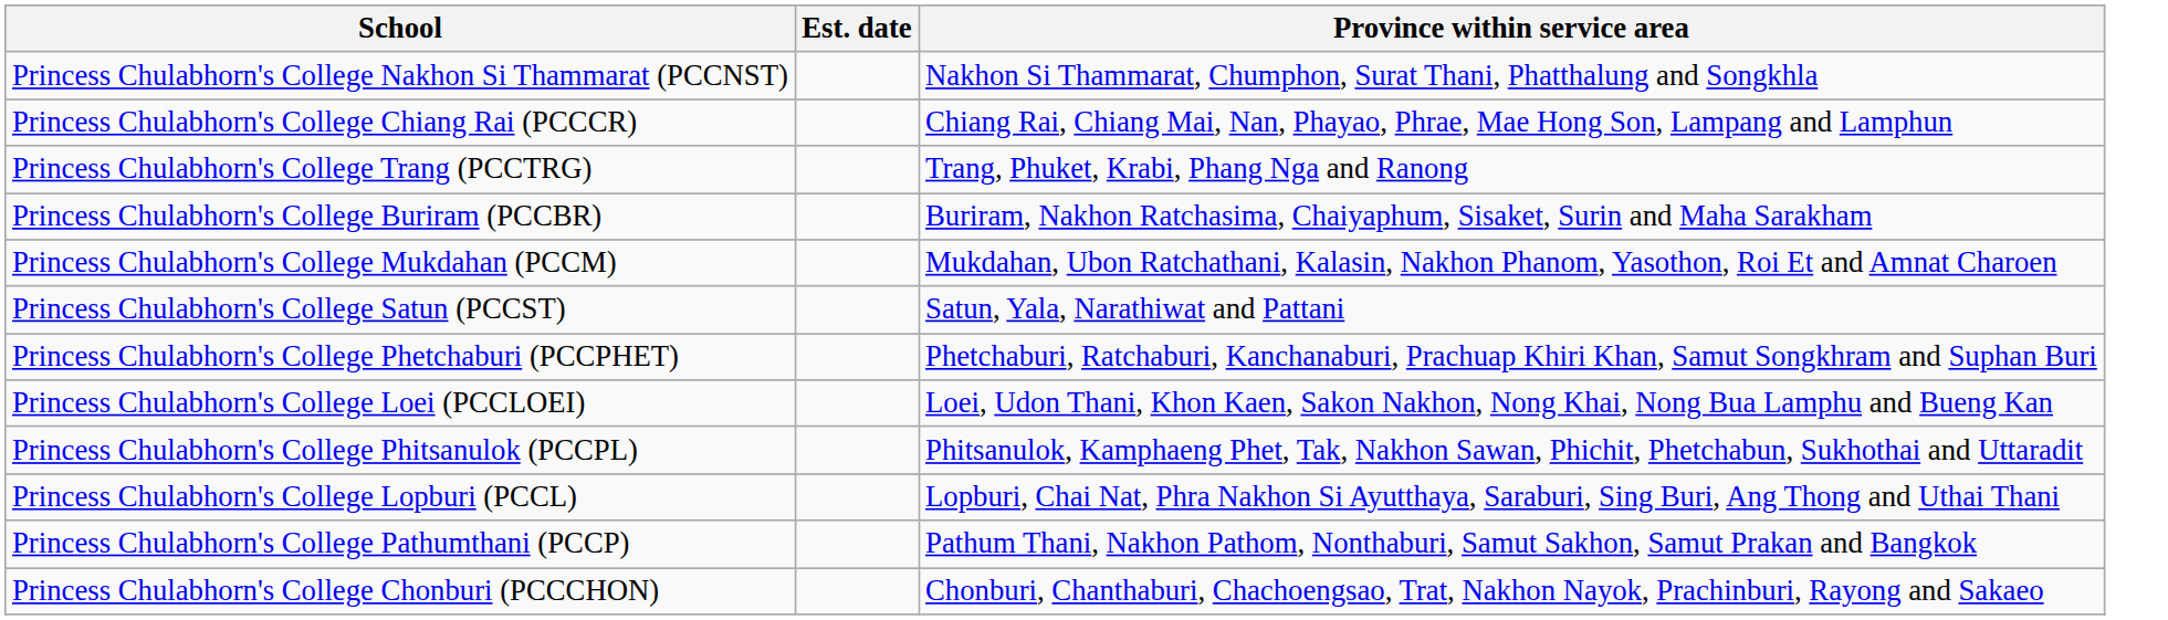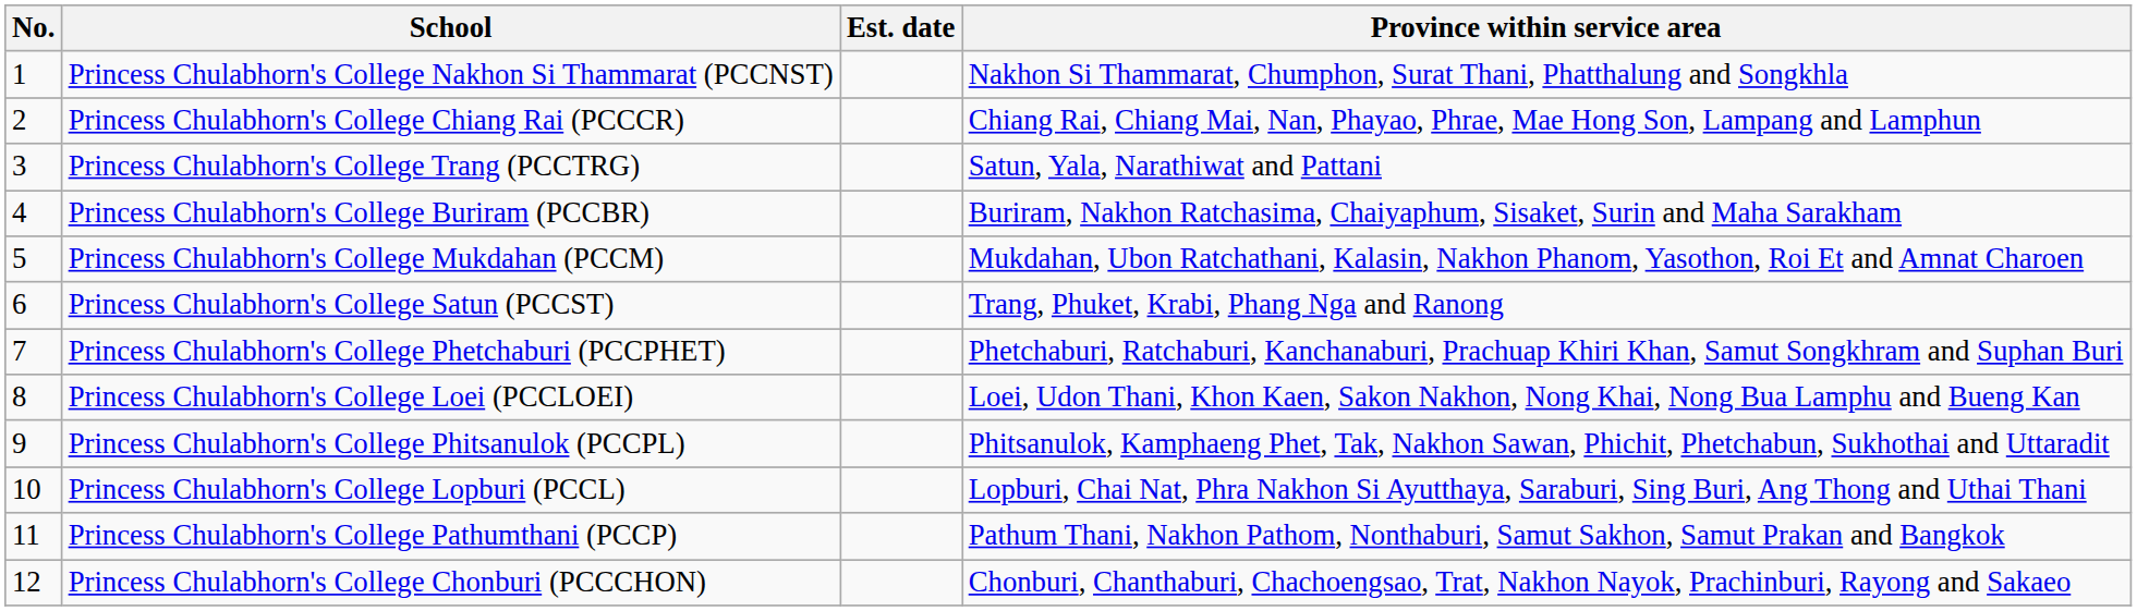 <table class="wikitable">
 <tr>
+<th>No.</th>
 <th>School</th>
 <th>Est. date</th>
 <th>Province within service area</th>
 </tr>
 <tr>
+<td>1</td>
 <td><a href='#'>Princess Chulabhorn's College Nakhon Si Thammarat</a> (PCCNST)</td>
 <td></td>
 <td><a href='#'>Nakhon Si Thammarat</a>, <a href='#'>Chumphon</a>, <a href='#'>Surat Thani</a>, <a href='#'>Phatthalung</a> and <a href='#'>Songkhla</a></td>
 </tr>
 <tr>
+<td>2</td>
 <td><a href='#'>Princess Chulabhorn's College Chiang Rai</a> (PCCCR)</td>
 <td></td>
 <td><a href='#'>Chiang Rai</a>, <a href='#'>Chiang Mai</a>, <a href='#'>Nan</a>, <a href='#'>Phayao</a>, <a href='#'>Phrae</a>, <a href='#'>Mae Hong Son</a>, <a href='#'>Lampang</a> and <a href='#'>Lamphun</a></td>
 </tr>
 <tr>
+<td>3</td>
 <td><a href='#'>Princess Chulabhorn's College Trang</a> (PCCTRG)</td>
 <td></td>
-<td><a href='#'>Trang</a>, <a href='#'>Phuket</a>, <a href='#'>Krabi</a>, <a href='#'>Phang Nga</a> and <a href='#'>Ranong</a></td>
+<td><a href='#'>Satun</a>, <a href='#'>Yala</a>, <a href='#'>Narathiwat</a> and <a href='#'>Pattani</a></td>
 </tr>
 <tr>
+<td>4</td>
 <td><a href='#'>Princess Chulabhorn's College Buriram</a> (PCCBR)</td>
 <td></td>
 <td><a href='#'>Buriram</a>, <a href='#'>Nakhon Ratchasima</a>, <a href='#'>Chaiyaphum</a>, <a href='#'>Sisaket</a>, <a href='#'>Surin</a> and <a href='#'>Maha Sarakham</a></td>
 </tr>
 <tr>
+<td>5</td>
 <td><a href='#'>Princess Chulabhorn's College Mukdahan</a> (PCCM)</td>
 <td></td>
 <td><a href='#'>Mukdahan</a>, <a href='#'>Ubon Ratchathani</a>, <a href='#'>Kalasin</a>, <a href='#'>Nakhon Phanom</a>, <a href='#'>Yasothon</a>, <a href='#'>Roi Et</a> and <a href='#'>Amnat Charoen</a></td>
 </tr>
 <tr>
+<td>6</td>
 <td><a href='#'>Princess Chulabhorn's College Satun</a> (PCCST)</td>
 <td></td>
-<td><a href='#'>Satun</a>, <a href='#'>Yala</a>, <a href='#'>Narathiwat</a> and <a href='#'>Pattani</a></td>
+<td><a href='#'>Trang</a>, <a href='#'>Phuket</a>, <a href='#'>Krabi</a>, <a href='#'>Phang Nga</a> and <a href='#'>Ranong</a></td>
 </tr>
 <tr>
+<td>7</td>
 <td><a href='#'>Princess Chulabhorn's College Phetchaburi</a> (PCCPHET)</td>
 <td></td>
 <td><a href='#'>Phetchaburi</a>, <a href='#'>Ratchaburi</a>, <a href='#'>Kanchanaburi</a>, <a href='#'>Prachuap Khiri Khan</a>, <a href='#'>Samut Songkhram</a> and <a href='#'>Suphan Buri</a></td>
 </tr>
 <tr>
+<td>8</td>
 <td><a href='#'>Princess Chulabhorn's College Loei</a> (PCCLOEI)</td>
 <td></td>
 <td><a href='#'>Loei</a>, <a href='#'>Udon Thani</a>, <a href='#'>Khon Kaen</a>, <a href='#'>Sakon Nakhon</a>, <a href='#'>Nong Khai</a>, <a href='#'>Nong Bua Lamphu</a> and <a href='#'>Bueng Kan</a></td>
 </tr>
 <tr>
+<td>9</td>
 <td><a href='#'>Princess Chulabhorn's College Phitsanulok</a> (PCCPL)</td>
 <td></td>
 <td><a href='#'>Phitsanulok</a>, <a href='#'>Kamphaeng Phet</a>, <a href='#'>Tak</a>, <a href='#'>Nakhon Sawan</a>, <a href='#'>Phichit</a>, <a href='#'>Phetchabun</a>, <a href='#'>Sukhothai</a> and <a href='#'>Uttaradit</a></td>
 </tr>
 <tr>
+<td>10</td>
 <td><a href='#'>Princess Chulabhorn's College Lopburi</a> (PCCL)</td>
 <td></td>
 <td><a href='#'>Lopburi</a>, <a href='#'>Chai Nat</a>, <a href='#'>Phra Nakhon Si Ayutthaya</a>, <a href='#'>Saraburi</a>, <a href='#'>Sing Buri</a>, <a href='#'>Ang Thong</a> and <a href='#'>Uthai Thani</a></td>
 </tr>
 <tr>
+<td>11</td>
 <td><a href='#'>Princess Chulabhorn's College Pathumthani</a> (PCCP)</td>
 <td></td>
 <td><a href='#'>Pathum Thani</a>, <a href='#'>Nakhon Pathom</a>, <a href='#'>Nonthaburi</a>, <a href='#'>Samut Sakhon</a>, <a href='#'>Samut Prakan</a> and <a href='#'>Bangkok</a></td>
 </tr>
 <tr>
+<td>12</td>
 <td><a href='#'>Princess Chulabhorn's College Chonburi</a> (PCCCHON)</td>
 <td></td>
 <td><a href='#'>Chonburi</a>, <a href='#'>Chanthaburi</a>, <a href='#'>Chachoengsao</a>, <a href='#'>Trat</a>, <a href='#'>Nakhon Nayok</a>, <a href='#'>Prachinburi</a>, <a href='#'>Rayong</a> and <a href='#'>Sakaeo</a></td>
 </tr>
 </table>
